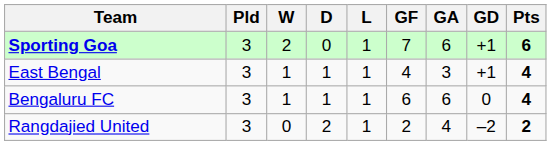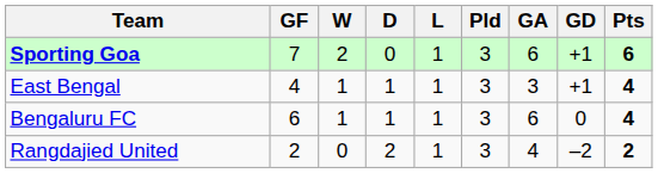 <table class="wikitable" style="text-align: center;">
 <tr>
 <th style="width:200px;">Team</th>
-<th width="30">Pld</th>
+<th width="30">GF</th>
 <th width="30">W</th>
 <th width="30">D</th>
 <th width="30">L</th>
-<th width="30">GF</th>
+<th width="30">Pld</th>
 <th width="30">GA</th>
 <th width="30">GD</th>
 <th width="30">Pts</th>
 </tr>
 <tr style="background:#cfc;">
 <td align=left><strong><a href='#'>Sporting Goa</a></strong></td>
-<td>3</td>
+<td>7</td>
 <td>2</td>
 <td>0</td>
 <td>1</td>
-<td>7</td>
+<td>3</td>
 <td>6</td>
 <td>+1</td>
 <td><strong>6</strong></td>
 </tr>
 <tr>
 <td align=left><a href='#'>East Bengal</a></td>
-<td>3</td>
+<td>4</td>
 <td>1</td>
 <td>1</td>
 <td>1</td>
-<td>4</td>
+<td>3</td>
 <td>3</td>
 <td>+1</td>
 <td><strong>4</strong></td>
 </tr>
 <tr>
 <td align=left><a href='#'>Bengaluru FC</a></td>
-<td>3</td>
+<td>6</td>
 <td>1</td>
 <td>1</td>
 <td>1</td>
-<td>6</td>
+<td>3</td>
 <td>6</td>
 <td>0</td>
 <td><strong>4</strong></td>
 </tr>
 <tr>
 <td align=left><a href='#'>Rangdajied United</a></td>
-<td>3</td>
+<td>2</td>
 <td>0</td>
 <td>2</td>
 <td>1</td>
-<td>2</td>
+<td>3</td>
 <td>4</td>
 <td>–2</td>
 <td><strong>2</strong></td>
 </tr>
 </table>
